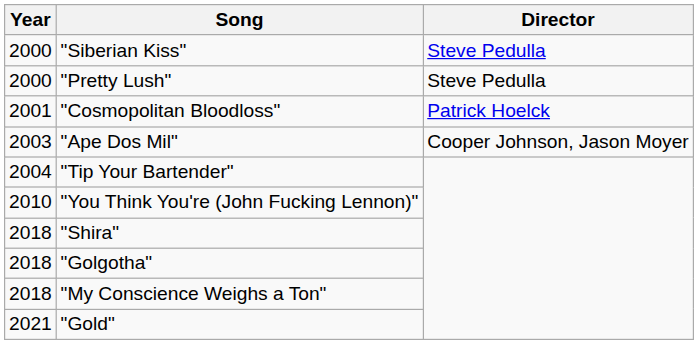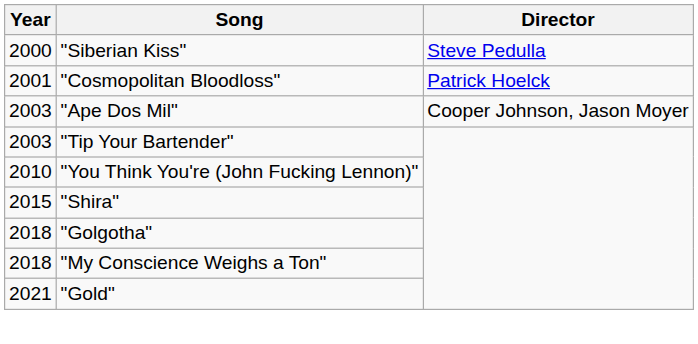 <table class="wikitable">
 <tr>
 <th>Year</th>
 <th>Song</th>
 <th>Director</th>
 </tr>
 <tr>
 <td>2000</td>
 <td>"Siberian Kiss"</td>
 <td><a href='#'>Steve Pedulla</a></td>
 </tr>
 <tr>
-<td>2000</td>
-<td>"Pretty Lush"</td>
-<td>Steve Pedulla</td>
-</tr>
-<tr>
 <td>2001</td>
 <td>"Cosmopolitan Bloodloss"</td>
 <td><a href='#'>Patrick Hoelck</a></td>
 </tr>
 <tr>
 <td>2003</td>
 <td>"Ape Dos Mil"</td>
 <td>Cooper Johnson, Jason Moyer</td>
 </tr>
 <tr>
-<td>2004</td>
+<td>2003</td>
 <td>"Tip Your Bartender"</td>
 </tr>
 <tr>
 <td>2010</td>
 <td>"You Think You're (John Fucking Lennon)"</td>
 </tr>
 <tr>
-<td>2018</td>
+<td>2015</td>
 <td>"Shira"</td>
 </tr>
 <tr>
 <td>2018</td>
 <td>"Golgotha"</td>
 </tr>
 <tr>
 <td>2018</td>
 <td>"My Conscience Weighs a Ton"</td>
 </tr>
 <tr>
 <td>2021</td>
 <td>"Gold"</td>
 </tr>
 </table>
